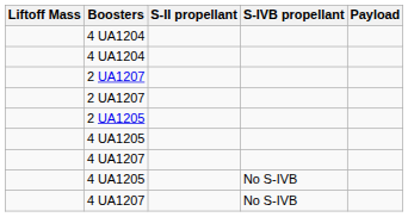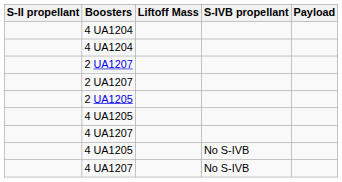 <table class="wikitable">
 <tr>
+<th>S-II propellant</th>
+<th>Boosters</th>
 <th>Liftoff Mass</th>
-<th>Boosters</th>
-<th>S-II propellant</th>
 <th>S-IVB propellant</th>
 <th>Payload</th>
 </tr>
 <tr>
 <td></td>
 <td>4 UA1204</td>
 <td></td>
 <td></td>
 <td></td>
 </tr>
 <tr>
 <td></td>
 <td>4 UA1204</td>
 <td></td>
 <td></td>
 <td></td>
 </tr>
 <tr>
 <td></td>
 <td>2 <a href='#'>UA1207</a></td>
 <td></td>
 <td></td>
 <td></td>
 </tr>
 <tr>
 <td></td>
 <td>2 UA1207</td>
 <td></td>
 <td></td>
 <td></td>
 </tr>
 <tr>
 <td></td>
 <td>2 <a href='#'>UA1205</a></td>
 <td></td>
 <td></td>
 <td></td>
 </tr>
 <tr>
 <td></td>
 <td>4 UA1205</td>
 <td></td>
 <td></td>
 <td></td>
 </tr>
 <tr>
 <td></td>
 <td>4 UA1207</td>
 <td></td>
 <td></td>
 <td></td>
 </tr>
 <tr>
 <td></td>
 <td>4 UA1205</td>
 <td></td>
 <td>No S-IVB</td>
 <td></td>
 </tr>
 <tr>
 <td></td>
 <td>4 UA1207</td>
 <td></td>
 <td>No S-IVB</td>
 <td></td>
 </tr>
 </table>
